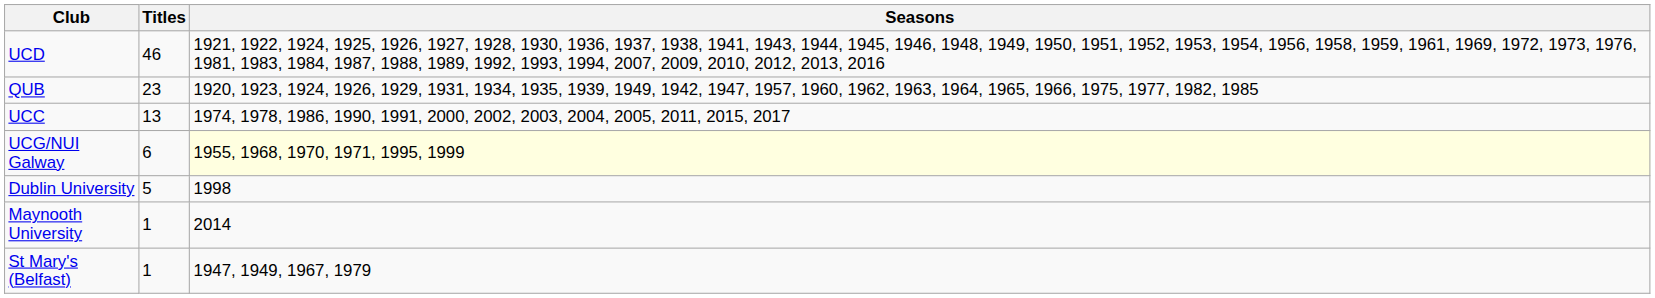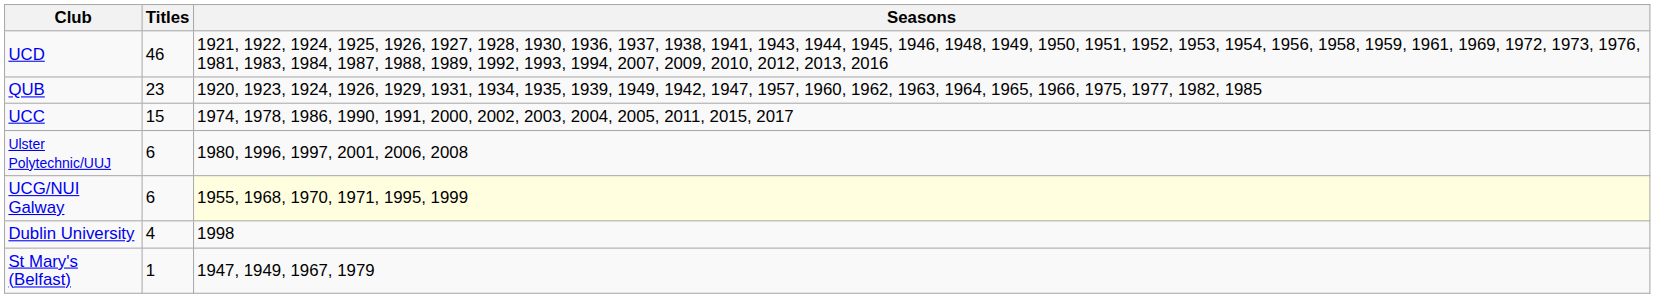 <table class="wikitable collapsible">
 <tr>
 <th>Club</th>
 <th>Titles</th>
 <th>Seasons</th>
 </tr>
 <tr>
 <td><a href='#'>UCD</a></td>
 <td>46</td>
 <td>1921, 1922, 1924, 1925, 1926, 1927, 1928, 1930, 1936, 1937, 1938, 1941, 1943, 1944, 1945, 1946, 1948, 1949, 1950, 1951, 1952, 1953, 1954, 1956, 1958, 1959, 1961, 1969, 1972, 1973, 1976, 1981, 1983, 1984, 1987, 1988, 1989, 1992, 1993, 1994, 2007, 2009, 2010, 2012, 2013, 2016 <em></em> <em></em></td>
 </tr>
 <tr>
 <td><a href='#'>QUB</a></td>
 <td>23</td>
 <td>1920, 1923, 1924, 1926, 1929, 1931, 1934, 1935, 1939, 1949, 1942, 1947, 1957, 1960, 1962, 1963, 1964, 1965, 1966, 1975, 1977, 1982, 1985 <em></em> <em></em></td>
 </tr>
 <tr>
 <td><a href='#'>UCC</a></td>
-<td>13</td>
+<td>15</td>
 <td>1974, 1978, 1986, 1990, 1991, 2000, 2002, 2003, 2004, 2005, 2011, 2015, 2017</td>
+</tr>
+<tr>
+<td><small><a href='#'>Ulster Polytechnic/UUJ</a></small></td>
+<td>6</td>
+<td>1980, 1996, 1997, 2001, 2006, 2008</td>
 </tr>
 <tr>
 <td><a href='#'>UCG/NUI Galway</a></td>
 <td>6</td>
 <td style="background: lightyellow;">1955, 1968, 1970, 1971, 1995, 1999</td>
 </tr>
 <tr>
 <td><a href='#'>Dublin University</a></td>
-<td>5</td>
+<td>4</td>
 <td>1998</td>
-</tr>
-<tr>
-<td><a href='#'>Maynooth University</a></td>
-<td>1</td>
-<td>2014</td>
 </tr>
 <tr>
 <td><a href='#'>St Mary's (Belfast)</a></td>
 <td>1</td>
 <td>1947, 1949, 1967, 1979 <em></em> <em></em></td>
 </tr>
 </table>
